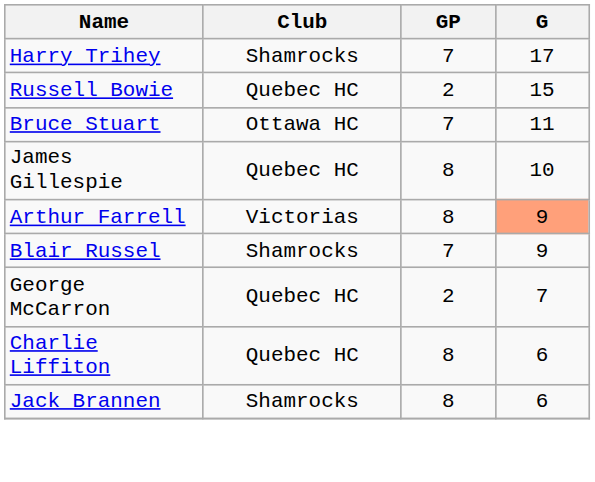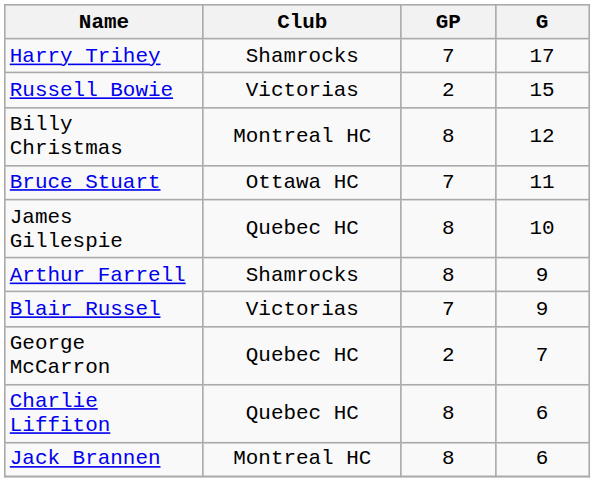 <table class="wikitable" style="text-align:center;">
 <tr>
 <th style="width:9em">Name</th>
 <th style="width:9em">Club</th>
 <th style="width:4em">GP</th>
 <th style="width:4em">G</th>
 </tr>
 <tr>
 <td align="left"><a href='#'>Harry Trihey</a></td>
 <td>Shamrocks</td>
 <td>7</td>
 <td>17</td>
 </tr>
 <tr>
 <td align="left"><a href='#'>Russell Bowie</a></td>
-<td>Quebec HC</td>
+<td>Victorias</td>
 <td>2</td>
 <td>15</td>
+</tr>
+<tr>
+<td align="left">Billy Christmas</td>
+<td>Montreal HC</td>
+<td>8</td>
+<td>12</td>
 </tr>
 <tr>
 <td align="left"><a href='#'>Bruce Stuart</a></td>
 <td>Ottawa HC</td>
 <td>7</td>
 <td>11</td>
 </tr>
 <tr>
 <td align="left">James Gillespie</td>
 <td>Quebec HC</td>
 <td>8</td>
 <td>10</td>
 </tr>
 <tr>
 <td align="left"><a href='#'>Arthur Farrell</a></td>
-<td>Victorias</td>
+<td>Shamrocks</td>
 <td>8</td>
-<td style="background: lightsalmon;">9</td>
+<td>9</td>
 </tr>
 <tr>
 <td align="left"><a href='#'>Blair Russel</a></td>
-<td>Shamrocks</td>
+<td>Victorias</td>
 <td>7</td>
 <td>9</td>
 </tr>
 <tr>
 <td align="left">George McCarron</td>
 <td>Quebec HC</td>
 <td>2</td>
 <td>7</td>
 </tr>
 <tr>
 <td align="left"><a href='#'>Charlie Liffiton</a></td>
 <td>Quebec HC</td>
 <td>8</td>
 <td>6</td>
 </tr>
 <tr>
 <td align="left"><a href='#'>Jack Brannen</a></td>
-<td>Shamrocks</td>
+<td>Montreal HC</td>
 <td>8</td>
 <td>6</td>
 </tr>
 <tr>
 </tr>
 </table>
